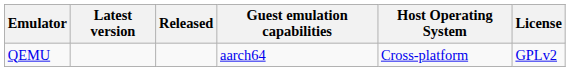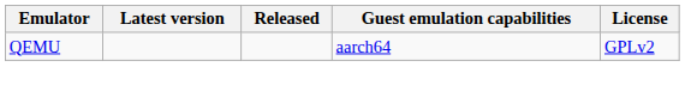 <table class="wikitable sortable" style="width:100%">
 <tr>
 <th>Emulator</th>
 <th>Latest version</th>
 <th>Released</th>
 <th>Guest emulation capabilities</th>
-<th>Host Operating System</th>
 <th>License</th>
 </tr>
 <tr>
 <td><a href='#'>QEMU</a></td>
 <td></td>
 <td></td>
 <td><a href='#'>aarch64</a></td>
-<td><a href='#'>Cross-platform</a></td>
 <td><a href='#'>GPLv2</a></td>
 </tr>
 </table>
